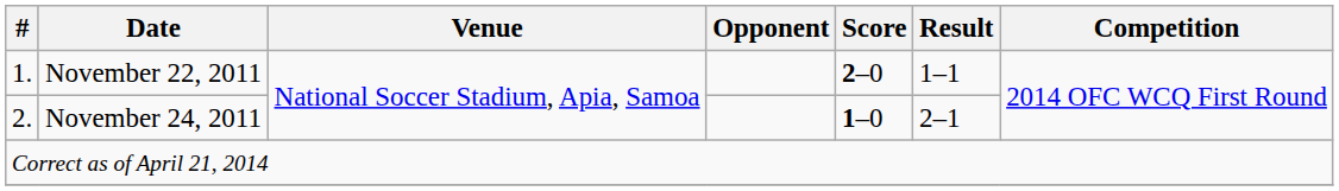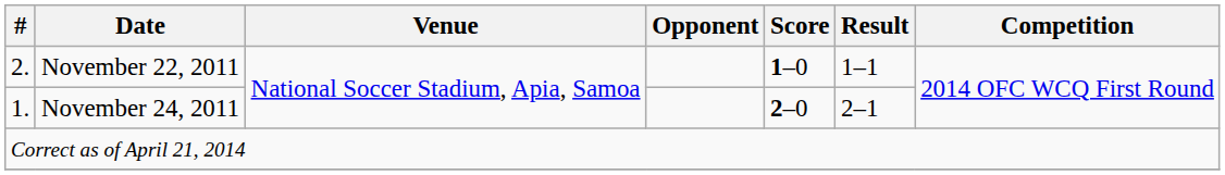 <table class="wikitable" style="font-size:95%;">
 <tr>
 <th>#</th>
 <th>Date</th>
 <th>Venue</th>
 <th>Opponent</th>
 <th>Score</th>
 <th>Result</th>
 <th>Competition</th>
 </tr>
 <tr>
-<td>1.</td>
+<td>2.</td>
 <td>November 22, 2011</td>
 <td rowspan="2"><a href='#'>National Soccer Stadium</a>, <a href='#'>Apia</a>, <a href='#'>Samoa</a></td>
 <td></td>
-<td><strong>2</strong>–0</td>
+<td><strong>1</strong>–0</td>
 <td>1–1</td>
 <td rowspan="2"><a href='#'>2014 OFC WCQ First Round</a></td>
 </tr>
 <tr>
-<td>2.</td>
+<td>1.</td>
 <td>November 24, 2011</td>
 <td></td>
-<td><strong>1</strong>–0</td>
+<td><strong>2</strong>–0</td>
 <td>2–1</td>
 </tr>
 <tr>
 <td colspan="12"><small><em>Correct as of April 21, 2014</em></small></td>
 </tr>
 <tr>
 </tr>
 </table>
